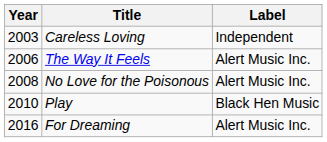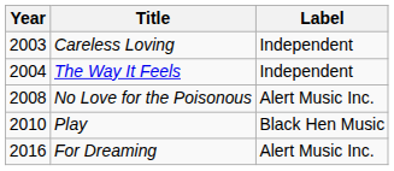 <table class="wikitable">
 <tr>
 <th>Year</th>
 <th>Title</th>
 <th>Label</th>
 </tr>
 <tr>
 <td>2003</td>
 <td><em>Careless Loving</em></td>
 <td>Independent</td>
 </tr>
 <tr>
-<td>2006</td>
+<td>2004</td>
 <td><em><a href='#'>The Way It Feels</a></em></td>
-<td>Alert Music Inc.</td>
+<td>Independent</td>
 </tr>
 <tr>
 <td>2008</td>
 <td><em>No Love for the Poisonous</em></td>
 <td>Alert Music Inc.</td>
 </tr>
 <tr>
 <td>2010</td>
 <td><em>Play</em></td>
 <td>Black Hen Music</td>
 </tr>
 <tr>
 <td>2016</td>
 <td><em>For Dreaming</em></td>
 <td>Alert Music Inc.</td>
 </tr>
 </table>
